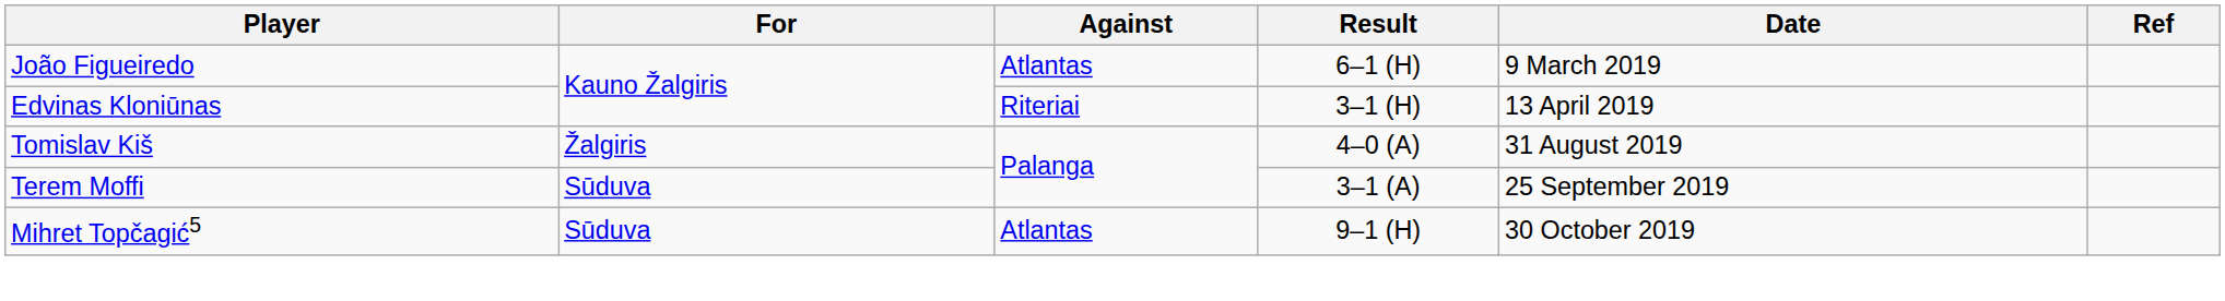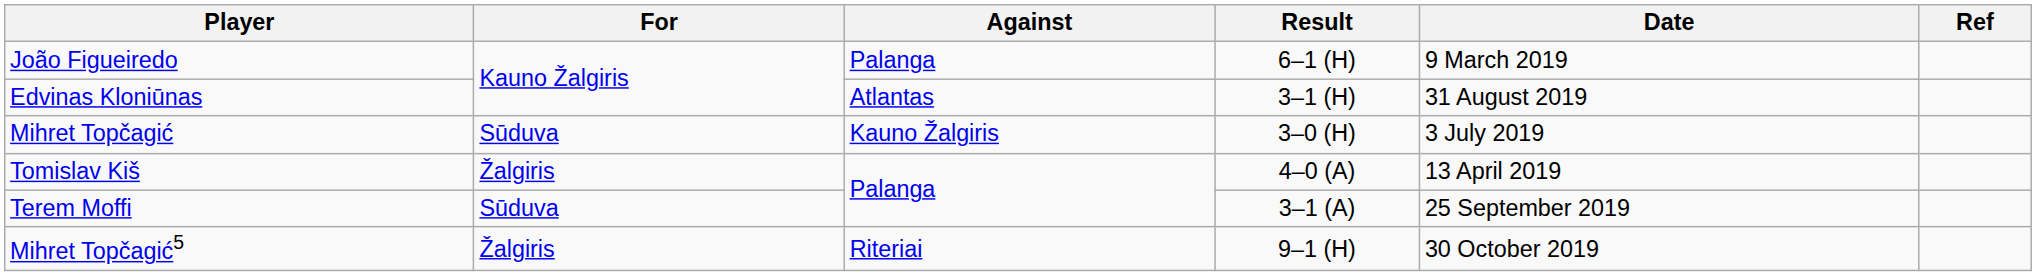 <table class="wikitable sortable" style="width:70%;">
 <tr>
 <th>Player</th>
 <th>For</th>
 <th>Against</th>
 <th>Result</th>
 <th>Date</th>
 <th>Ref</th>
 </tr>
 <tr>
 <td> <a href='#'>João Figueiredo</a></td>
 <td rowspan=2><a href='#'>Kauno Žalgiris</a></td>
-<td><a href='#'>Atlantas</a></td>
+<td><a href='#'>Palanga</a></td>
 <td style="text-align:center;">6–1 (H)</td>
 <td>9 March 2019</td>
 <td style="text-align:center;"></td>
 </tr>
 <tr>
 <td> <a href='#'>Edvinas Kloniūnas</a></td>
-<td><a href='#'>Riteriai</a></td>
+<td><a href='#'>Atlantas</a></td>
 <td style="text-align:center;">3–1 (H)</td>
-<td>13 April 2019</td>
+<td>31 August 2019</td>
+<td style="text-align:center;"></td>
+</tr>
+<tr>
+<td> <a href='#'>Mihret Topčagić</a></td>
+<td><a href='#'>Sūduva</a></td>
+<td><a href='#'>Kauno Žalgiris</a></td>
+<td style="text-align:center;">3–0 (H)</td>
+<td>3 July 2019</td>
 <td style="text-align:center;"></td>
 </tr>
 <tr>
 <td> <a href='#'>Tomislav Kiš</a></td>
 <td><a href='#'>Žalgiris</a></td>
 <td rowspan=2><a href='#'>Palanga</a></td>
 <td style="text-align:center;">4–0 (A)</td>
-<td>31 August 2019</td>
+<td>13 April 2019</td>
 <td style="text-align:center;"></td>
 </tr>
 <tr>
 <td> <a href='#'>Terem Moffi</a></td>
 <td><a href='#'>Sūduva</a></td>
 <td style="text-align:center;">3–1 (A)</td>
 <td>25 September 2019</td>
 <td style="text-align:center;"></td>
 </tr>
 <tr>
 <td> <a href='#'>Mihret Topčagić</a><sup>5</sup></td>
-<td><a href='#'>Sūduva</a></td>
-<td><a href='#'>Atlantas</a></td>
+<td><a href='#'>Žalgiris</a></td>
+<td><a href='#'>Riteriai</a></td>
 <td style="text-align:center;">9–1 (H)</td>
 <td>30 October 2019</td>
 <td style="text-align:center;"></td>
 </tr>
 </table>
